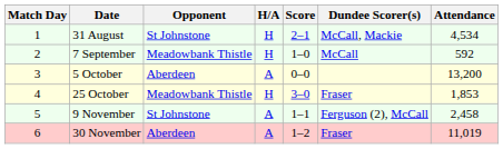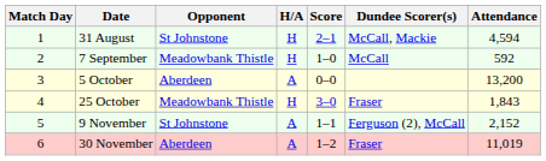 <table class="wikitable" style="text-align:center">
 <tr>
 <th>Match Day</th>
 <th>Date</th>
 <th>Opponent</th>
 <th>H/A</th>
 <th>Score</th>
 <th>Dundee Scorer(s)</th>
 <th>Attendance</th>
 </tr>
 <tr bgcolor="#EEFFEE">
 <td>1</td>
 <td align="left">31 August</td>
 <td align="left"><a href='#'>St Johnstone</a></td>
 <td><a href='#'>H</a></td>
 <td><a href='#'>2–1</a></td>
 <td align="left"><a href='#'>McCall</a>, <a href='#'>Mackie</a></td>
-<td>4,534</td>
+<td>4,594</td>
 </tr>
 <tr bgcolor="#EEFFEE">
 <td>2</td>
 <td align="left">7 September</td>
 <td align="left"><a href='#'>Meadowbank Thistle</a></td>
 <td><a href='#'>H</a></td>
 <td>1–0</td>
 <td align="left"><a href='#'>McCall</a></td>
 <td>592</td>
 </tr>
 <tr bgcolor="#FFFFDD">
 <td>3</td>
 <td align="left">5 October</td>
 <td align="left"><a href='#'>Aberdeen</a></td>
 <td><a href='#'>A</a></td>
 <td>0–0</td>
 <td align="left"></td>
 <td>13,200</td>
 </tr>
 <tr bgcolor="#FFFFDD">
 <td>4</td>
 <td align="left">25 October</td>
 <td align="left"><a href='#'>Meadowbank Thistle</a></td>
 <td><a href='#'>H</a></td>
 <td><a href='#'>3–0</a></td>
 <td align="left"><a href='#'>Fraser</a></td>
-<td>1,853</td>
+<td>1,843</td>
 </tr>
 <tr bgcolor="#EEFFEE">
 <td>5</td>
 <td align="left">9 November</td>
 <td align="left"><a href='#'>St Johnstone</a></td>
 <td><a href='#'>A</a></td>
 <td>1–1</td>
 <td align="left"><a href='#'>Ferguson</a> (2), <a href='#'>McCall</a></td>
-<td>2,458</td>
+<td>2,152</td>
 </tr>
 <tr bgcolor="#FFCCCC">
 <td>6</td>
 <td align="left">30 November</td>
 <td align="left"><a href='#'>Aberdeen</a></td>
 <td><a href='#'>A</a></td>
 <td>1–2</td>
 <td align="left"><a href='#'>Fraser</a></td>
 <td>11,019</td>
 </tr>
 </table>
